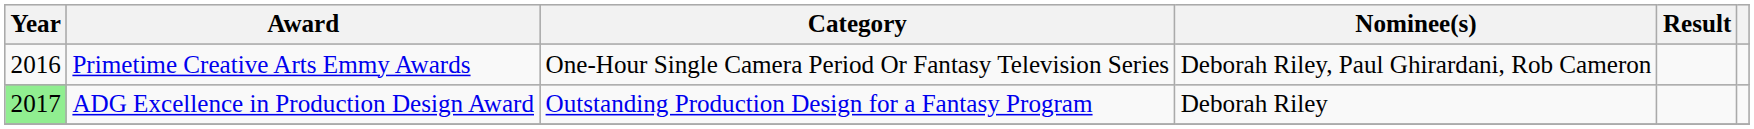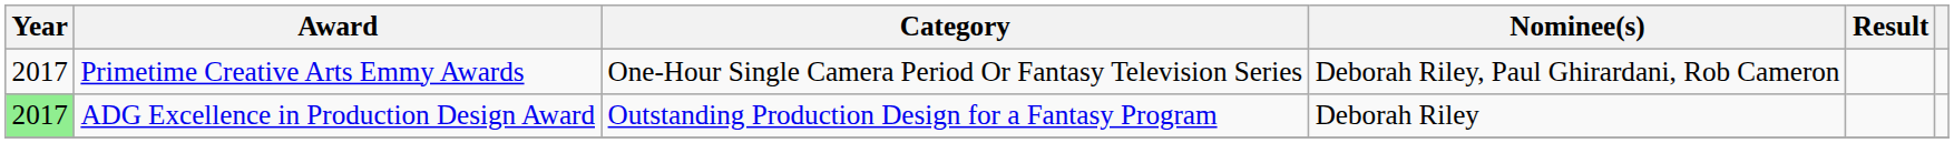 <table class="wikitable sortable plainrowheaders">
 <tr>
 <th>Year</th>
 <th>Award</th>
 <th>Category</th>
 <th>Nominee(s)</th>
 <th>Result</th>
 <th class="unsortable"></th>
 </tr>
 <tr>
-<td>2016</td>
+<td>2017</td>
 <td scope="row"><a href='#'>Primetime Creative Arts Emmy Awards</a></td>
 <td scope="row">One-Hour Single Camera Period Or Fantasy Television Series</td>
 <td scope="row">Deborah Riley, Paul Ghirardani, Rob Cameron</td>
 <td></td>
 <td></td>
 </tr>
 <tr>
 <td style="background: lightgreen;">2017</td>
 <td scope="row"><a href='#'>ADG Excellence in Production Design Award</a></td>
 <td scope="row"><a href='#'>Outstanding Production Design for a Fantasy Program</a></td>
 <td scope="row">Deborah Riley</td>
 <td></td>
 <td></td>
 </tr>
 <tr>
 </tr>
 </table>
